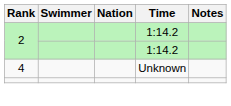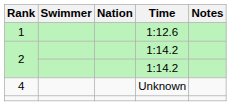 <table class="wikitable sortable" style="text-align:center">
 <tr>
 <th>Rank</th>
 <th>Swimmer</th>
 <th>Nation</th>
 <th>Time</th>
 <th>Notes</th>
+</tr>
+<tr style="background:#bbf3bb;">
+<td>1</td>
+<td align=left></td>
+<td align=left></td>
+<td>1:12.6</td>
+<td></td>
 </tr>
 <tr style="background:#bbf3bb;">
 <td rowspan=2>2</td>
 <td align=left></td>
 <td align=left></td>
 <td>1:14.2</td>
 <td></td>
 </tr>
 <tr style="background:#bbf3bb;">
 <td align=left></td>
 <td align=left></td>
 <td>1:14.2</td>
 <td></td>
 </tr>
 <tr>
 <td>4</td>
 <td align=left></td>
 <td align=left></td>
 <td>Unknown</td>
 <td></td>
 </tr>
 <tr>
 <td></td>
 <td align=left></td>
 <td align=left></td>
 <td></td>
 <td></td>
 </tr>
 </table>
